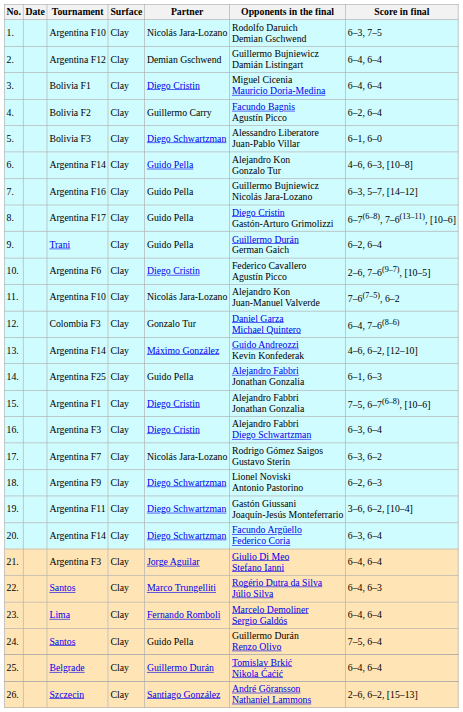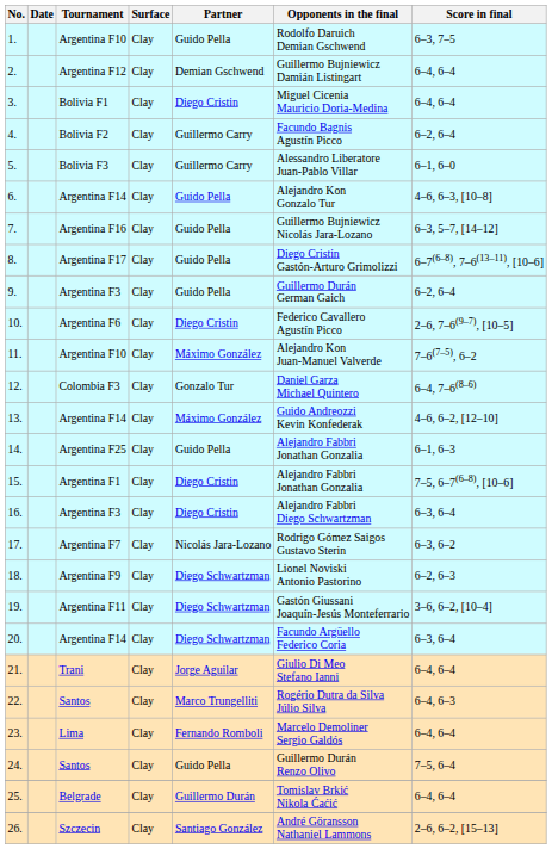 <table class="sortable wikitable">
 <tr>
 <th>No.</th>
 <th>Date</th>
 <th>Tournament</th>
 <th>Surface</th>
 <th>Partner</th>
 <th>Opponents in the final</th>
 <th>Score in final</th>
 </tr>
 <tr bgcolor="CFFCFF">
 <td>1.</td>
 <td></td>
 <td>Argentina F10</td>
 <td>Clay</td>
-<td> Nicolás Jara-Lozano</td>
+<td> Guido Pella</td>
 <td> Rodolfo Daruich<br> Demian Gschwend</td>
 <td>6–3, 7–5</td>
 </tr>
 <tr bgcolor="CFFCFF">
 <td>2.</td>
 <td></td>
 <td>Argentina F12</td>
 <td>Clay</td>
 <td> Demian Gschwend</td>
 <td> Guillermo Bujniewicz<br> Damián Listingart</td>
 <td>6–4, 6–4</td>
 </tr>
 <tr bgcolor="CFFCFF">
 <td>3.</td>
 <td></td>
 <td>Bolivia F1</td>
 <td>Clay</td>
 <td> <a href='#'>Diego Cristin</a></td>
 <td> Miguel Cicenia<br> <a href='#'>Mauricio Doria-Medina</a></td>
 <td>6–4, 6–4</td>
 </tr>
 <tr bgcolor="CFFCFF">
 <td>4.</td>
 <td></td>
 <td>Bolivia F2</td>
 <td>Clay</td>
 <td> Guillermo Carry</td>
 <td> <a href='#'>Facundo Bagnis</a><br> Agustín Picco</td>
 <td>6–2, 6–4</td>
 </tr>
 <tr bgcolor="CFFCFF">
 <td>5.</td>
 <td></td>
 <td>Bolivia F3</td>
 <td>Clay</td>
-<td> <a href='#'>Diego Schwartzman</a></td>
+<td> Guillermo Carry</td>
 <td> Alessandro Liberatore<br> Juan-Pablo Villar</td>
 <td>6–1, 6–0</td>
 </tr>
 <tr bgcolor="CFFCFF">
 <td>6.</td>
 <td></td>
 <td>Argentina F14</td>
 <td>Clay</td>
 <td> <a href='#'>Guido Pella</a></td>
 <td> Alejandro Kon<br> Gonzalo Tur</td>
 <td>4–6, 6–3, [10–8]</td>
 </tr>
 <tr bgcolor="CFFCFF">
 <td>7.</td>
 <td></td>
 <td>Argentina F16</td>
 <td>Clay</td>
 <td> Guido Pella</td>
 <td> Guillermo Bujniewicz<br> Nicolás Jara-Lozano</td>
 <td>6–3, 5–7, [14–12]</td>
 </tr>
 <tr bgcolor="CFFCFF">
 <td>8.</td>
 <td></td>
 <td>Argentina F17</td>
 <td>Clay</td>
 <td> Guido Pella</td>
 <td> <a href='#'>Diego Cristin</a><br> Gastón-Arturo Grimolizzi</td>
 <td>6–7<sup>(6–8)</sup>, 7–6<sup>(13–11)</sup>, [10–6]</td>
 </tr>
 <tr bgcolor="CFFCFF">
 <td>9.</td>
 <td></td>
-<td><a href='#'>Trani</a></td>
+<td>Argentina F3</td>
 <td>Clay</td>
 <td> Guido Pella</td>
 <td> <a href='#'>Guillermo Durán</a><br> German Gaich</td>
 <td>6–2, 6–4</td>
 </tr>
 <tr bgcolor="CFFCFF">
 <td>10.</td>
 <td></td>
 <td>Argentina F6</td>
 <td>Clay</td>
 <td> <a href='#'>Diego Cristin</a></td>
 <td> Federico Cavallero<br> Agustín Picco</td>
 <td>2–6, 7–6<sup>(9–7)</sup>, [10–5]</td>
 </tr>
 <tr bgcolor="CFFCFF">
 <td>11.</td>
 <td></td>
 <td>Argentina F10</td>
 <td>Clay</td>
-<td> Nicolás Jara-Lozano</td>
+<td> <a href='#'>Máximo González</a></td>
 <td> Alejandro Kon<br> Juan-Manuel Valverde</td>
 <td>7–6<sup>(7–5)</sup>, 6–2</td>
 </tr>
 <tr bgcolor="CFFCFF">
 <td>12.</td>
 <td></td>
 <td>Colombia F3</td>
 <td>Clay</td>
 <td> Gonzalo Tur</td>
 <td> <a href='#'>Daniel Garza</a><br> <a href='#'>Michael Quintero</a></td>
 <td>6–4, 7–6<sup>(8–6)</sup></td>
 </tr>
 <tr bgcolor="CFFCFF">
 <td>13.</td>
 <td></td>
 <td>Argentina F14</td>
 <td>Clay</td>
 <td> <a href='#'>Máximo González</a></td>
 <td> <a href='#'>Guido Andreozzi</a><br> Kevin Konfederak</td>
 <td>4–6, 6–2, [12–10]</td>
 </tr>
 <tr bgcolor="CFFCFF">
 <td>14.</td>
 <td></td>
 <td>Argentina F25</td>
 <td>Clay</td>
 <td> Guido Pella</td>
 <td> <a href='#'>Alejandro Fabbri</a><br> Jonathan Gonzalia</td>
 <td>6–1, 6–3</td>
 </tr>
 <tr bgcolor="CFFCFF">
 <td>15.</td>
 <td></td>
 <td>Argentina F1</td>
 <td>Clay</td>
 <td> <a href='#'>Diego Cristin</a></td>
 <td> Alejandro Fabbri<br> Jonathan Gonzalia</td>
 <td>7–5, 6–7<sup>(6–8)</sup>, [10–6]</td>
 </tr>
 <tr bgcolor="CFFCFF">
 <td>16.</td>
 <td></td>
 <td>Argentina F3</td>
 <td>Clay</td>
 <td> <a href='#'>Diego Cristin</a></td>
 <td> Alejandro Fabbri<br> <a href='#'>Diego Schwartzman</a></td>
 <td>6–3, 6–4</td>
 </tr>
 <tr bgcolor="CFFCFF">
 <td>17.</td>
 <td></td>
 <td>Argentina F7</td>
 <td>Clay</td>
 <td> Nicolás Jara-Lozano</td>
 <td> Rodrigo Gómez Saigos<br> Gustavo Sterin</td>
 <td>6–3, 6–2</td>
 </tr>
 <tr bgcolor="CFFCFF">
 <td>18.</td>
 <td></td>
 <td>Argentina F9</td>
 <td>Clay</td>
 <td> <a href='#'>Diego Schwartzman</a></td>
 <td> Lionel Noviski<br> Antonio Pastorino</td>
 <td>6–2, 6–3</td>
 </tr>
 <tr bgcolor="CFFCFF">
 <td>19.</td>
 <td></td>
 <td>Argentina F11</td>
 <td>Clay</td>
 <td> <a href='#'>Diego Schwartzman</a></td>
 <td> Gastón Giussani<br> Joaquín-Jesús Monteferrario</td>
 <td>3–6, 6–2, [10–4]</td>
 </tr>
 <tr bgcolor="CFFCFF">
 <td>20.</td>
 <td></td>
 <td>Argentina F14</td>
 <td>Clay</td>
 <td> <a href='#'>Diego Schwartzman</a></td>
 <td> <a href='#'>Facundo Argüello</a><br> <a href='#'>Federico Coria</a></td>
 <td>6–3, 6–4</td>
 </tr>
 <tr bgcolor="moccasin">
 <td>21.</td>
 <td></td>
-<td>Argentina F3</td>
+<td><a href='#'>Trani</a></td>
 <td>Clay</td>
 <td> <a href='#'>Jorge Aguilar</a></td>
 <td> <a href='#'>Giulio Di Meo</a><br> <a href='#'>Stefano Ianni</a></td>
 <td>6–4, 6–4</td>
 </tr>
 <tr bgcolor="moccasin">
 <td>22.</td>
 <td></td>
 <td><a href='#'>Santos</a></td>
 <td>Clay</td>
 <td> <a href='#'>Marco Trungelliti</a></td>
 <td> <a href='#'>Rogério Dutra da Silva</a><br> <a href='#'>Júlio Silva</a></td>
 <td>6–4, 6–3</td>
 </tr>
 <tr bgcolor="moccasin">
 <td>23.</td>
 <td></td>
 <td><a href='#'>Lima</a></td>
 <td>Clay</td>
 <td> <a href='#'>Fernando Romboli</a></td>
 <td> <a href='#'>Marcelo Demoliner</a><br> <a href='#'>Sergio Galdós</a></td>
 <td>6–4, 6–4</td>
 </tr>
 <tr bgcolor="moccasin">
 <td>24.</td>
 <td></td>
 <td><a href='#'>Santos</a></td>
 <td>Clay</td>
 <td> Guido Pella</td>
 <td> Guillermo Durán<br> <a href='#'>Renzo Olivo</a></td>
 <td>7–5, 6–4</td>
 </tr>
 <tr>
 </tr>
 <tr bgcolor="moccasin">
 <td>25.</td>
 <td></td>
 <td><a href='#'>Belgrade</a></td>
 <td>Clay</td>
 <td> <a href='#'>Guillermo Durán</a></td>
 <td> <a href='#'>Tomislav Brkić</a><br> <a href='#'>Nikola Ćaćić</a></td>
 <td>6–4, 6–4</td>
 </tr>
 <tr>
 </tr>
 <tr bgcolor="moccasin">
 <td>26.</td>
 <td></td>
 <td><a href='#'>Szczecin</a></td>
 <td>Clay</td>
 <td> <a href='#'>Santiago González</a></td>
 <td> <a href='#'>André Göransson</a><br> <a href='#'>Nathaniel Lammons</a></td>
 <td>2–6, 6–2, [15–13]</td>
 </tr>
 </table>
